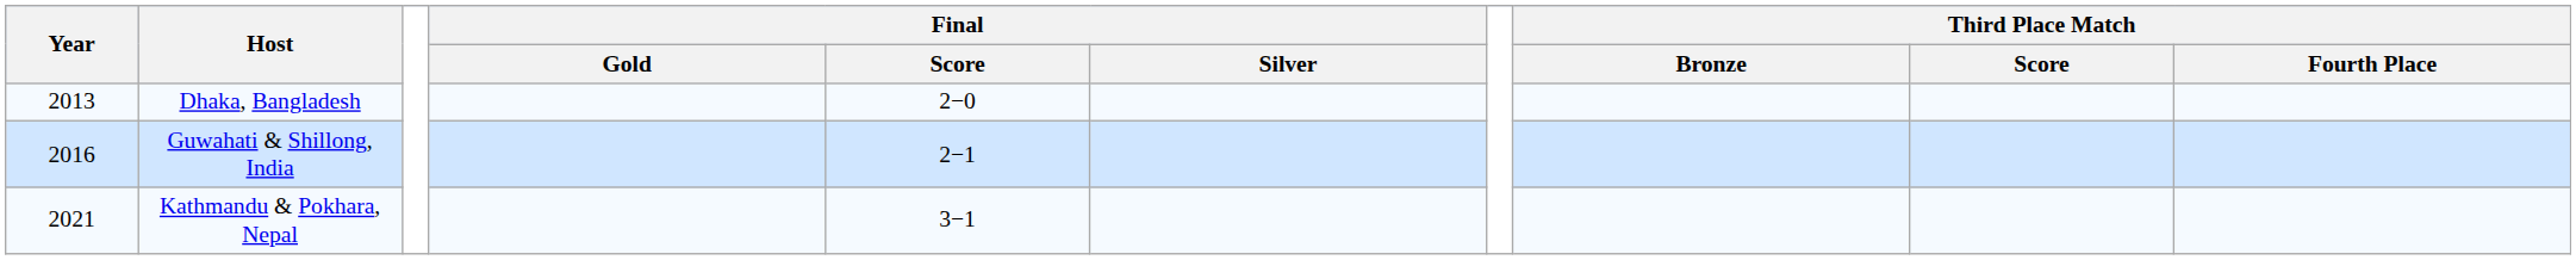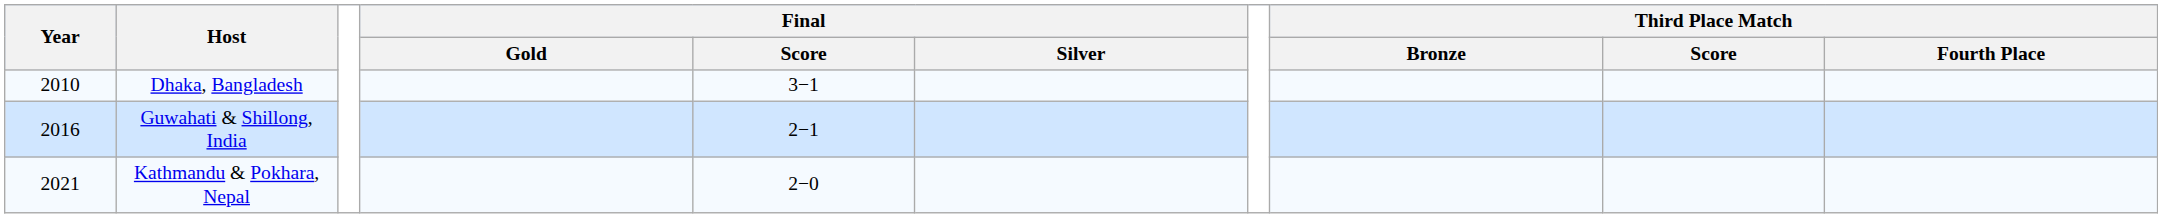 <table class="wikitable" border=1 style="border-collapse:collapse; font-size:90%; width:100%; text-align:center" cellpadding=2 cellspacing=0>
 <tr style="background:#c1d8ff;">
 <th rowspan="2" style="width:5%;">Year</th>
 <th rowspan="2" style="width:10%;">Host</th>
 <th rowspan="5" style="width:1%; background:#fff;"></th>
 <th colspan=3>Final</th>
 <th rowspan="5" style="width:1%; background:#fff;"></th>
 <th colspan=3>Third Place Match</th>
 </tr>
 <tr style="background:#efefef;">
 <th width=15%> Gold</th>
 <th width=10%>Score</th>
 <th width=15%> Silver</th>
 <th width=15%> Bronze</th>
 <th width=10%>Score</th>
 <th width=15%>Fourth Place</th>
 </tr>
 <tr style="background:#f5faff;">
-<td>2013<br></td>
+<td>2010<br></td>
 <td><a href='#'>Dhaka</a>, <a href='#'>Bangladesh</a></td>
 <td><strong></strong></td>
-<td>2−0</td>
+<td>3−1</td>
 <td></td>
 <td></td>
 <td></td>
 <td></td>
 </tr>
 <tr style="background:#d0e6ff;">
 <td>2016<br></td>
 <td><a href='#'>Guwahati</a> & <a href='#'>Shillong</a>, <a href='#'>India</a></td>
 <td><strong></strong></td>
 <td>2−1</td>
 <td></td>
 <td></td>
 <td></td>
 <td></td>
 </tr>
 <tr style="background:#f5faff;">
 <td>2021<br></td>
 <td><a href='#'>Kathmandu</a> & <a href='#'>Pokhara</a>, <a href='#'>Nepal</a></td>
 <td><strong></strong></td>
-<td>3−1</td>
+<td>2−0</td>
 <td></td>
 <td></td>
 <td></td>
 <td></td>
 </tr>
 </table>
